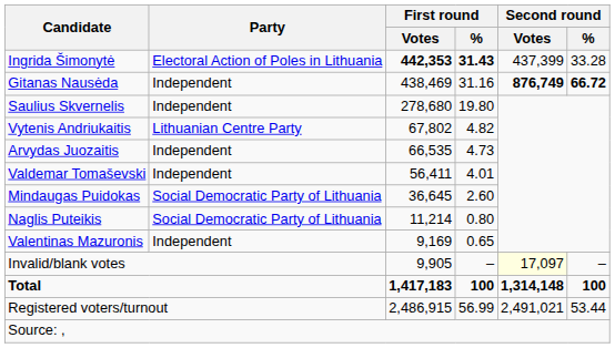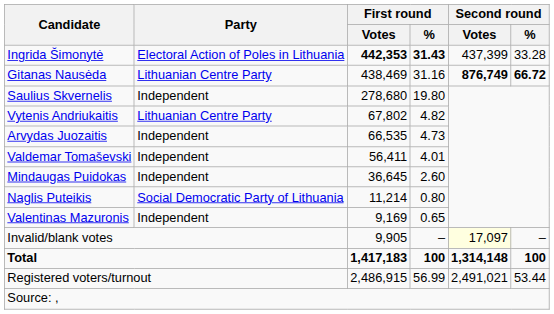 <table class="wikitable" style="text-align:right">
 <tr>
 <th rowspan=2>Candidate</th>
 <th rowspan=2>Party</th>
 <th colspan=2>First round</th>
 <th colspan=2>Second round</th>
 </tr>
 <tr>
 <th>Votes</th>
 <th>%</th>
 <th>Votes</th>
 <th>%</th>
 </tr>
 <tr>
 <td align=left><a href='#'>Ingrida Šimonytė</a></td>
 <td align=left><a href='#'>Electoral Action of Poles in Lithuania</a></td>
 <td><strong>442,353</strong></td>
 <td><strong>31.43</strong></td>
 <td>437,399</td>
 <td>33.28</td>
 </tr>
 <tr>
 <td align=left><a href='#'>Gitanas Nausėda</a></td>
-<td align=left>Independent</td>
+<td align=left><a href='#'>Lithuanian Centre Party</a></td>
 <td>438,469</td>
 <td>31.16</td>
 <td><strong>876,749</strong></td>
 <td><strong>66.72</strong></td>
 </tr>
 <tr>
 <td align=left><a href='#'>Saulius Skvernelis</a></td>
 <td align=left>Independent</td>
 <td>278,680</td>
 <td>19.80</td>
 <td colspan=2 rowspan=7></td>
 </tr>
 <tr>
 <td align=left><a href='#'>Vytenis Andriukaitis</a></td>
 <td align=left><a href='#'>Lithuanian Centre Party</a></td>
 <td>67,802</td>
 <td>4.82</td>
 </tr>
 <tr>
 <td align=left><a href='#'>Arvydas Juozaitis</a></td>
 <td align=left>Independent</td>
 <td>66,535</td>
 <td>4.73</td>
 </tr>
 <tr>
 <td align=left><a href='#'>Valdemar Tomaševski</a></td>
 <td align=left>Independent</td>
 <td>56,411</td>
 <td>4.01</td>
 </tr>
 <tr>
 <td align=left><a href='#'>Mindaugas Puidokas</a></td>
-<td align=left><a href='#'>Social Democratic Party of Lithuania</a></td>
+<td align=left>Independent</td>
 <td>36,645</td>
 <td>2.60</td>
 </tr>
 <tr>
 <td align=left><a href='#'>Naglis Puteikis</a></td>
 <td align=left><a href='#'>Social Democratic Party of Lithuania</a></td>
 <td>11,214</td>
 <td>0.80</td>
 </tr>
 <tr>
 <td align=left><a href='#'>Valentinas Mazuronis</a></td>
 <td align=left>Independent</td>
 <td>9,169</td>
 <td>0.65</td>
 </tr>
 <tr>
 <td colspan=2 align=left>Invalid/blank votes</td>
 <td>9,905</td>
 <td>–</td>
 <td style="background: lightyellow;">17,097</td>
 <td>–</td>
 </tr>
 <tr>
 <td colspan=2 align=left><strong>Total</strong></td>
 <td><strong>1,417,183</strong></td>
 <td><strong>100</strong></td>
 <td><strong>1,314,148</strong></td>
 <td><strong>100</strong></td>
 </tr>
 <tr>
 <td colspan=2 align=left>Registered voters/turnout</td>
 <td>2,486,915</td>
 <td>56.99</td>
 <td>2,491,021</td>
 <td>53.44</td>
 </tr>
 <tr>
 <td colspan=6 align=left>Source: , </td>
 </tr>
 </table>
